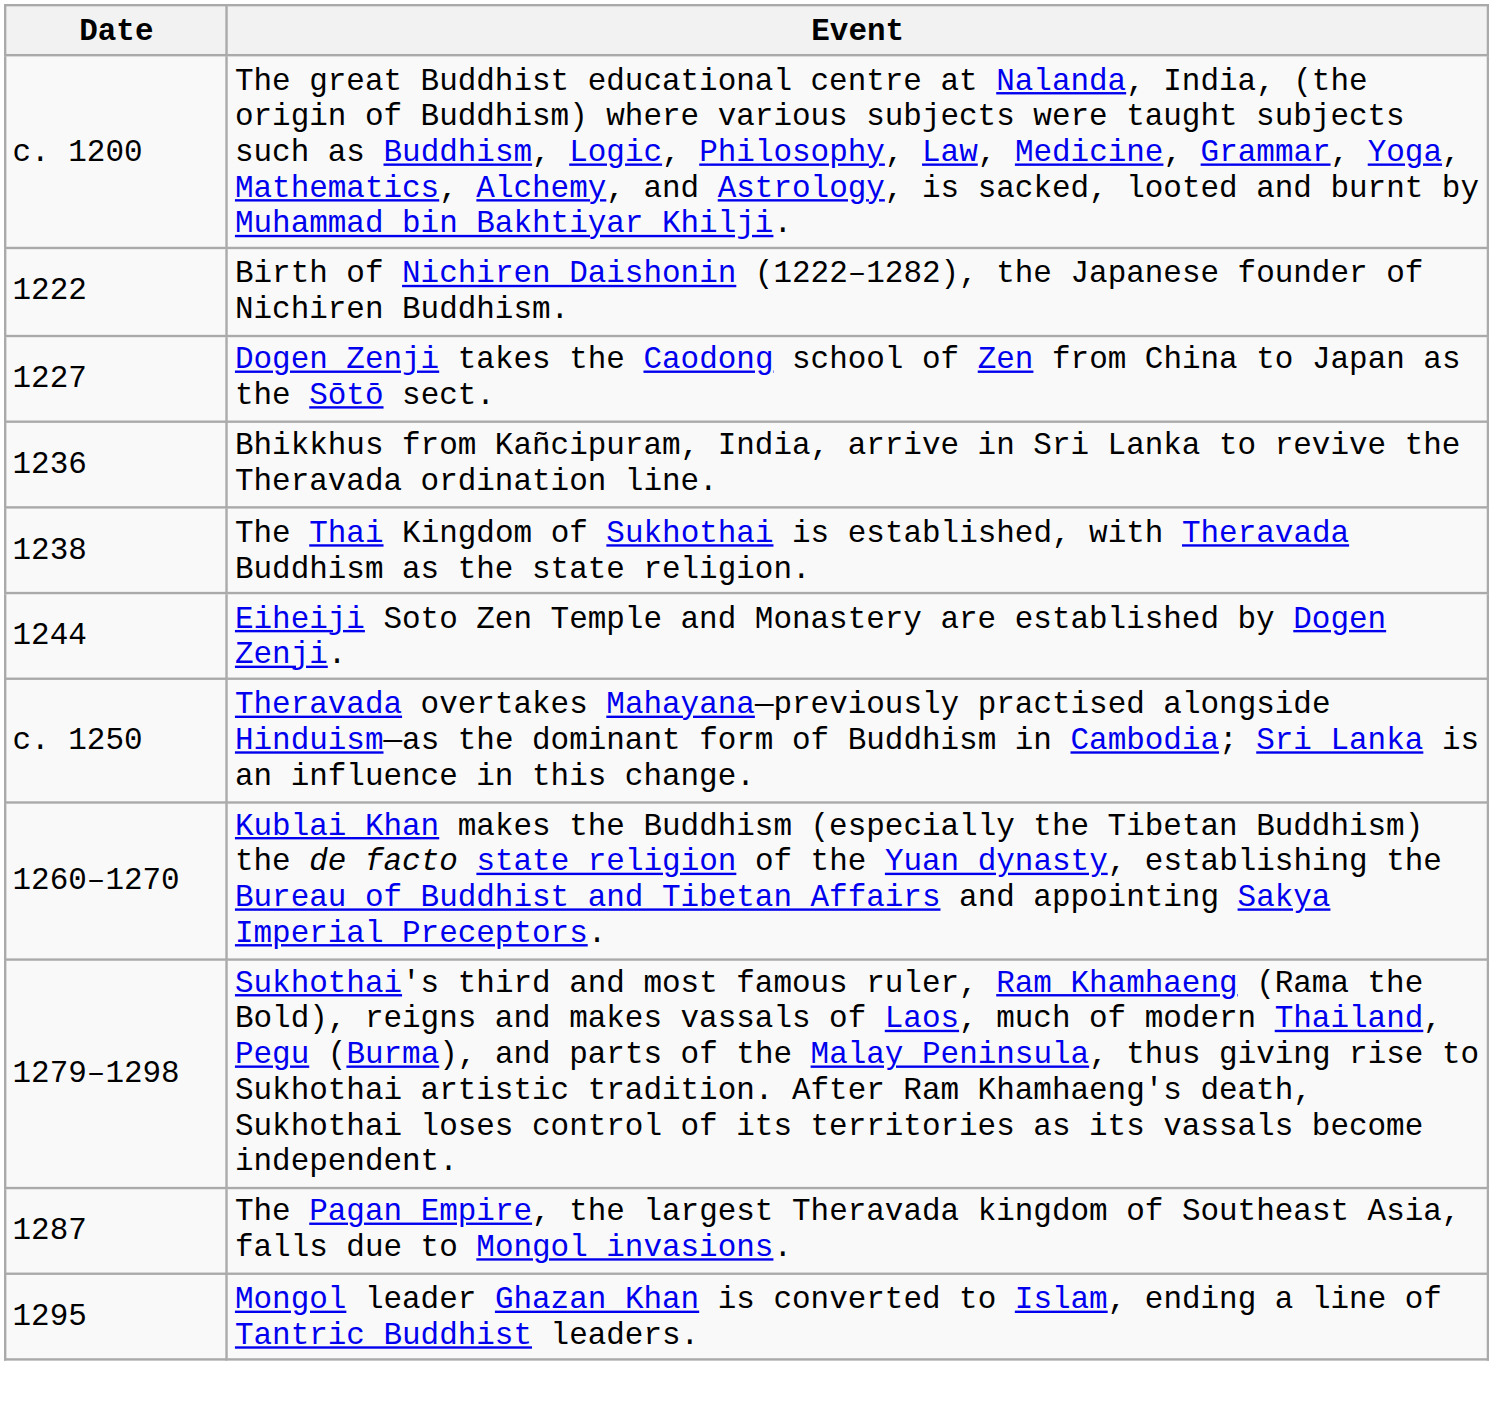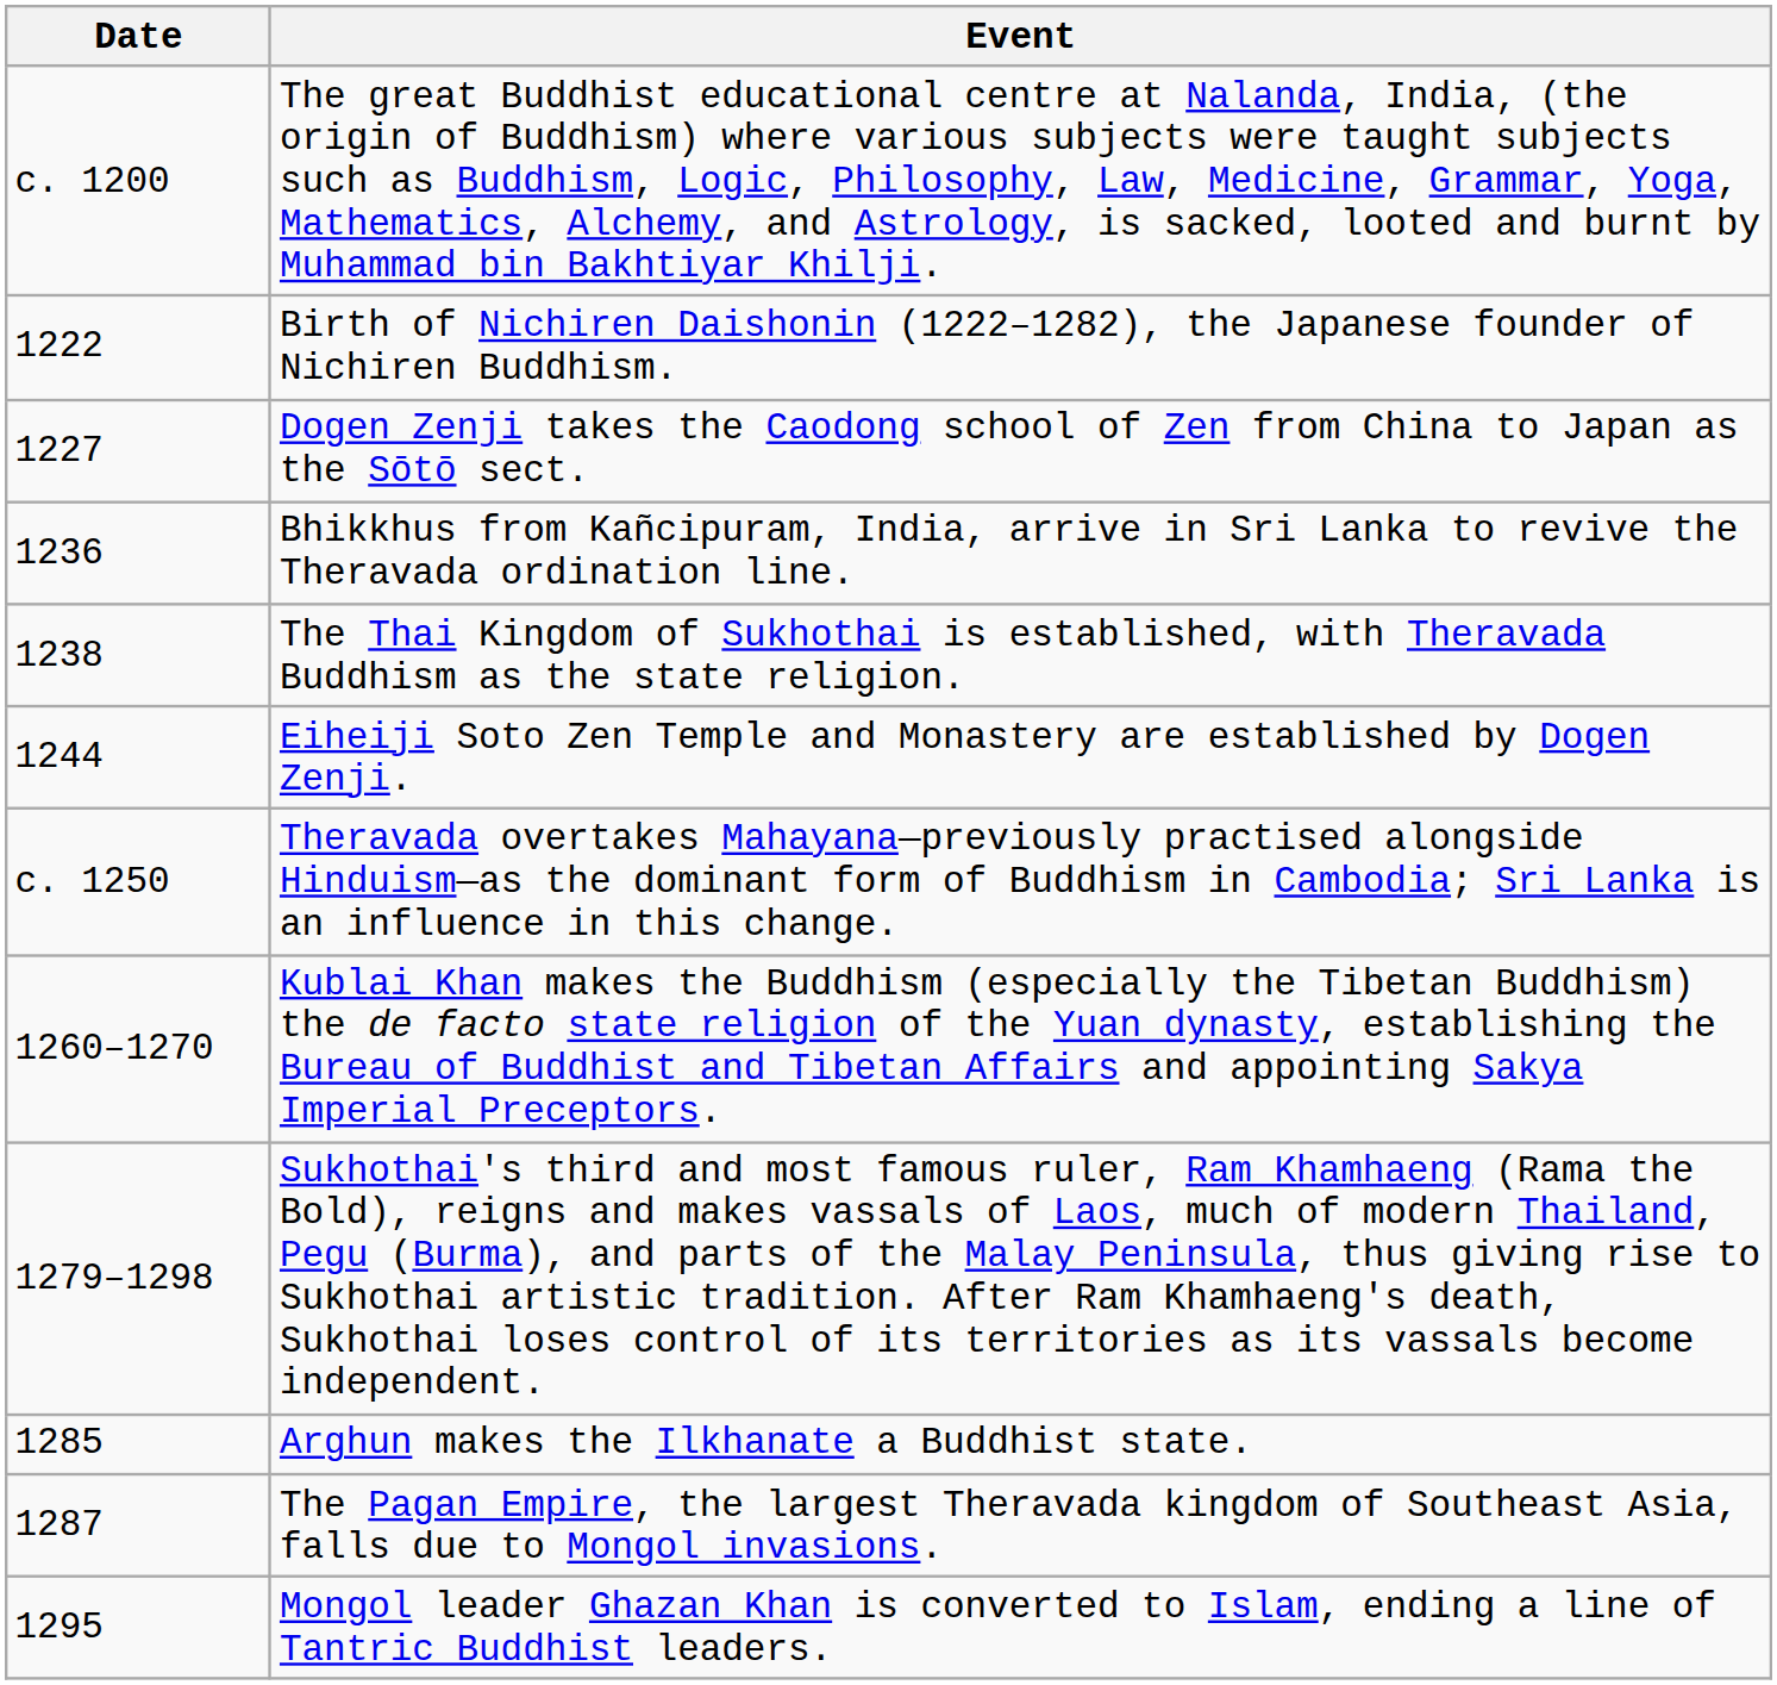 <table class="wikitable" width="100%">
 <tr>
 <th style="width:15%">Date</th>
 <th>Event</th>
 </tr>
 <tr>
 <td>c. 1200</td>
 <td>The great Buddhist educational centre at <a href='#'>Nalanda</a>, India, (the origin of Buddhism) where various subjects were taught subjects such as <a href='#'>Buddhism</a>, <a href='#'>Logic</a>, <a href='#'>Philosophy</a>, <a href='#'>Law</a>, <a href='#'>Medicine</a>, <a href='#'>Grammar</a>, <a href='#'>Yoga</a>, <a href='#'>Mathematics</a>, <a href='#'>Alchemy</a>, and <a href='#'>Astrology</a>, is sacked, looted and burnt by <a href='#'>Muhammad bin Bakhtiyar Khilji</a>.</td>
 </tr>
 <tr>
 <td>1222</td>
 <td>Birth of <a href='#'>Nichiren Daishonin</a> (1222–1282), the Japanese founder of Nichiren Buddhism.</td>
 </tr>
 <tr>
 <td>1227</td>
 <td><a href='#'>Dogen Zenji</a> takes the <a href='#'>Caodong</a> school of <a href='#'>Zen</a> from China to Japan as the <a href='#'>Sōtō</a> sect.</td>
 </tr>
 <tr>
 <td>1236</td>
 <td>Bhikkhus from Kañcipuram, India, arrive in Sri Lanka to revive the Theravada ordination line.</td>
 </tr>
 <tr>
 <td>1238</td>
 <td>The <a href='#'>Thai</a> Kingdom of <a href='#'>Sukhothai</a> is established, with <a href='#'>Theravada</a> Buddhism as the state religion.</td>
 </tr>
 <tr>
 <td>1244</td>
 <td><a href='#'>Eiheiji</a> Soto Zen Temple and Monastery are established by <a href='#'>Dogen Zenji</a>.</td>
 </tr>
 <tr>
 <td>c. 1250</td>
 <td><a href='#'>Theravada</a> overtakes <a href='#'>Mahayana</a>—previously practised alongside <a href='#'>Hinduism</a>—as the dominant form of Buddhism in <a href='#'>Cambodia</a>; <a href='#'>Sri Lanka</a> is an influence in this change.</td>
 </tr>
 <tr>
 <td>1260–1270</td>
 <td><a href='#'>Kublai Khan</a> makes the Buddhism (especially the Tibetan Buddhism) the <em>de facto</em> <a href='#'>state religion</a> of the <a href='#'>Yuan dynasty</a>, establishing the <a href='#'>Bureau of Buddhist and Tibetan Affairs</a> and appointing <a href='#'>Sakya</a> <a href='#'>Imperial Preceptors</a>.</td>
 </tr>
 <tr>
 <td>1279–1298</td>
 <td><a href='#'>Sukhothai</a>'s third and most famous ruler, <a href='#'>Ram Khamhaeng</a> (Rama the Bold), reigns and makes vassals of <a href='#'>Laos</a>, much of modern <a href='#'>Thailand</a>, <a href='#'>Pegu</a> (<a href='#'>Burma</a>), and parts of the <a href='#'>Malay Peninsula</a>, thus giving rise to Sukhothai artistic tradition. After Ram Khamhaeng's death, Sukhothai loses control of its territories as its vassals become independent.</td>
 </tr>
 <tr>
+<td>1285</td>
+<td><a href='#'>Arghun</a> makes the <a href='#'>Ilkhanate</a> a Buddhist state.</td>
+</tr>
+<tr>
 <td>1287</td>
 <td>The <a href='#'>Pagan Empire</a>, the largest Theravada kingdom of Southeast Asia, falls due to <a href='#'>Mongol invasions</a>.</td>
 </tr>
 <tr>
 <td>1295</td>
 <td><a href='#'>Mongol</a> leader <a href='#'>Ghazan Khan</a> is converted to <a href='#'>Islam</a>, ending a line of <a href='#'>Tantric Buddhist</a> leaders.</td>
 </tr>
 </table>
